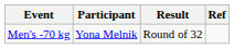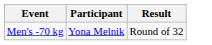 <table class="wikitable" style="font-size: 95%;">
 <tr>
 <th>Event</th>
 <th>Participant</th>
 <th>Result</th>
-<th>Ref</th>
 </tr>
 <tr>
 <td><a href='#'>Men's -70 kg</a></td>
 <td><a href='#'>Yona Melnik</a></td>
 <td>Round of 32</td>
-<td></td>
 </tr>
 </table>
